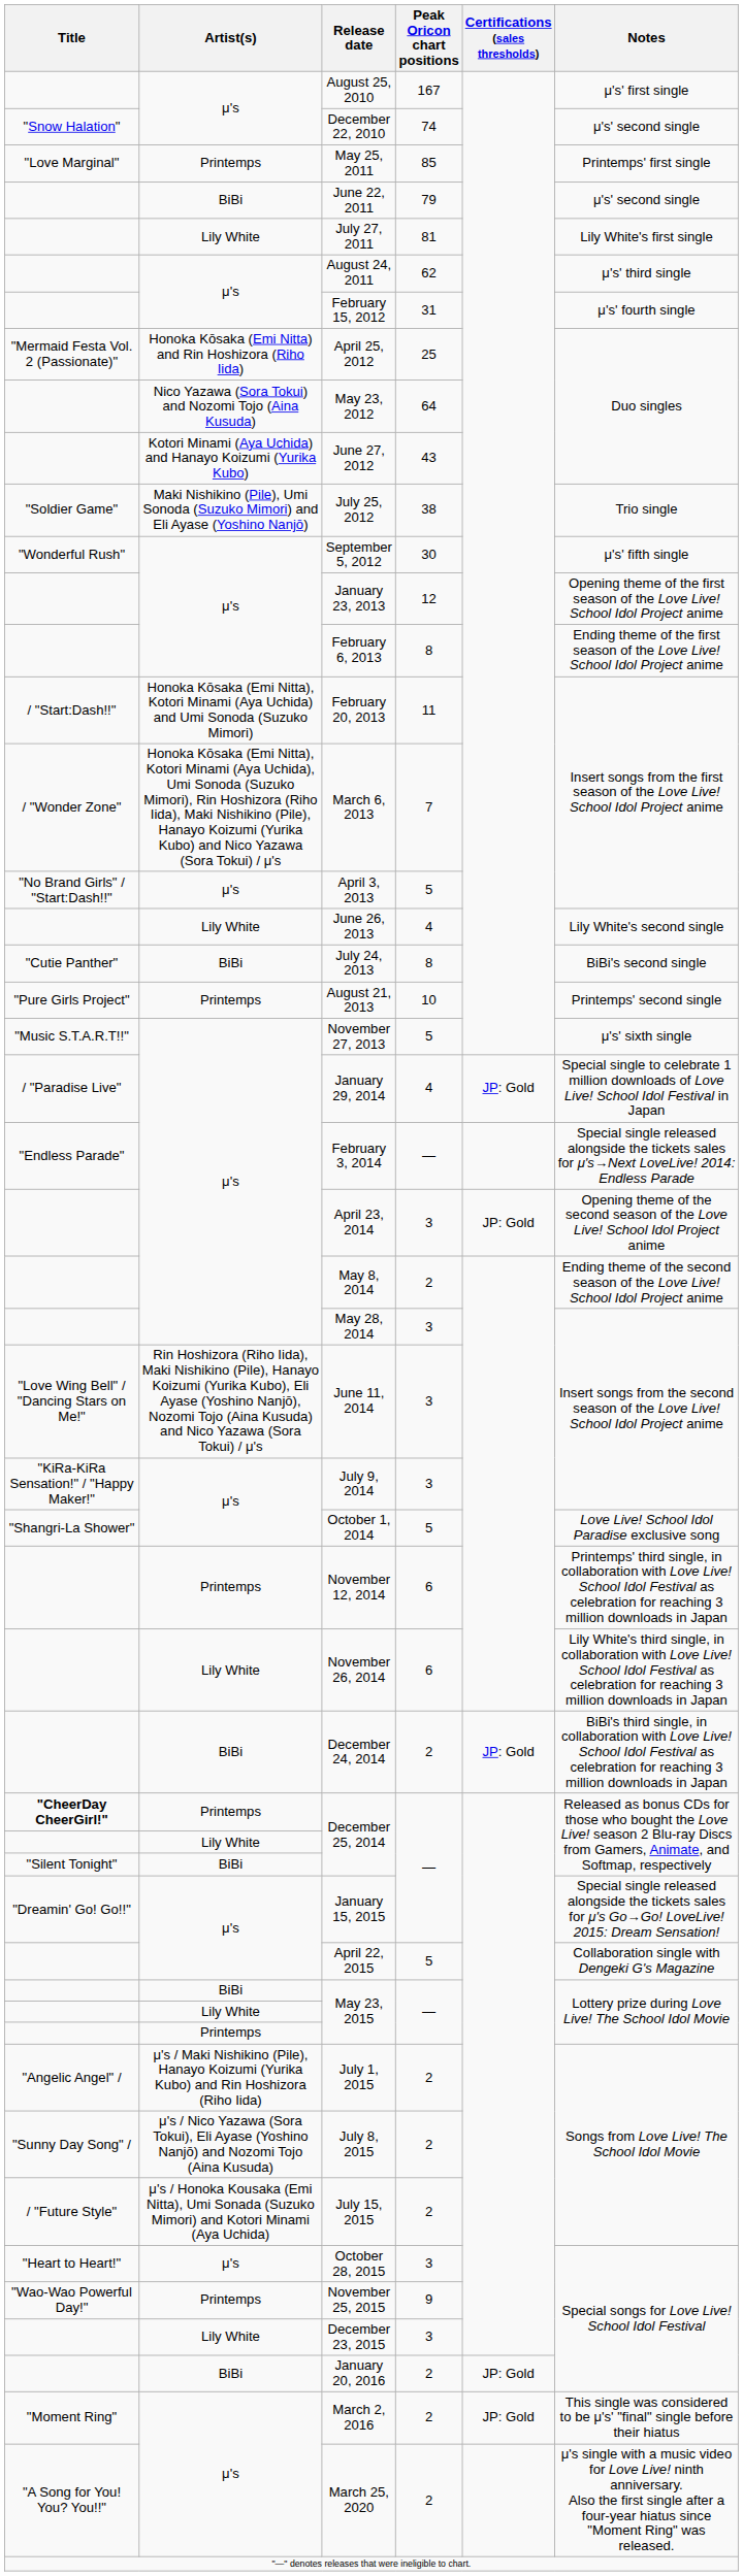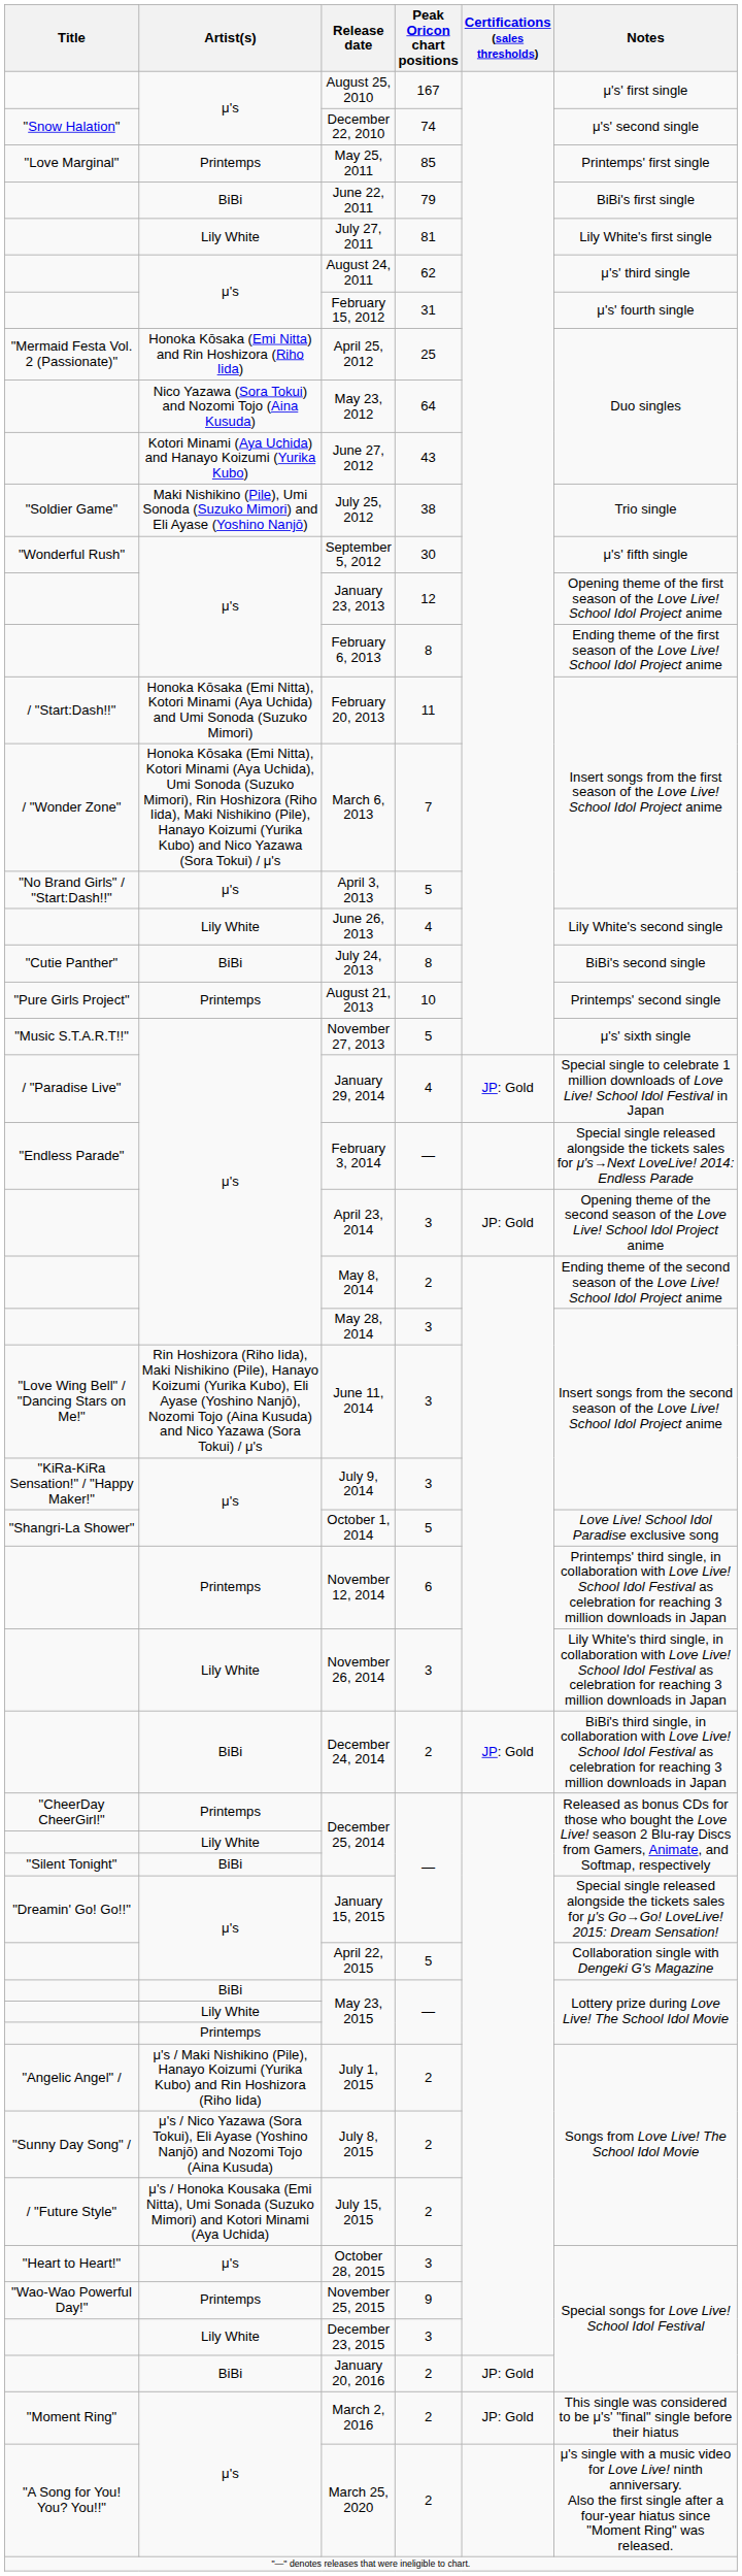 <table class="wikitable" style="text-align:center;">
 <tr>
 <th scope="col" rowspan="1">Title</th>
 <th scope="col" rowspan="1" width="25%">Artist(s)</th>
 <th scope="col" colspan="1" width="10%">Release date</th>
 <th scope="col" rowspan="1" width="8%">Peak <a href='#'>Oricon</a><br>chart positions</th>
 <th scope="col" rowspan="1" width="7%"><a href='#'>Certifications</a><br><small>(<a href='#'>sales thresholds</a>)</small></th>
 <th scope="col" rowspan="1" width="25%">Notes</th>
 </tr>
 <tr>
 <td></td>
 <td rowspan="2">μ's</td>
 <td>August 25, 2010</td>
 <td>167</td>
 <td rowspan="21"></td>
 <td>μ's' first single</td>
 </tr>
 <tr>
 <td>"<a href='#'>Snow Halation</a>"</td>
 <td>December 22, 2010</td>
 <td>74</td>
 <td>μ's' second single</td>
 </tr>
 <tr>
 <td>"Love Marginal"</td>
 <td>Printemps</td>
 <td>May 25, 2011</td>
 <td>85</td>
 <td>Printemps' first single</td>
 </tr>
 <tr>
 <td></td>
 <td>BiBi</td>
 <td>June 22, 2011</td>
 <td>79</td>
-<td>μ's' second single</td>
+<td>BiBi's first single</td>
 </tr>
 <tr>
 <td></td>
 <td>Lily White</td>
 <td>July 27, 2011</td>
 <td>81</td>
 <td>Lily White's first single</td>
 </tr>
 <tr>
 <td></td>
 <td rowspan="2">μ's</td>
 <td>August 24, 2011</td>
 <td>62</td>
 <td>μ's' third single</td>
 </tr>
 <tr>
 <td></td>
 <td>February 15, 2012</td>
 <td>31</td>
 <td>μ's' fourth single</td>
 </tr>
 <tr>
 <td>"Mermaid Festa Vol. 2 (Passionate)"</td>
 <td>Honoka Kōsaka (<a href='#'>Emi Nitta</a>) and Rin Hoshizora (<a href='#'>Riho Iida</a>)</td>
 <td>April 25, 2012</td>
 <td>25</td>
 <td rowspan="3">Duo singles</td>
 </tr>
 <tr>
 <td></td>
 <td>Nico Yazawa (<a href='#'>Sora Tokui</a>) and Nozomi Tojo (<a href='#'>Aina Kusuda</a>)</td>
 <td>May 23, 2012</td>
 <td>64</td>
 </tr>
 <tr>
 <td></td>
 <td>Kotori Minami (<a href='#'>Aya Uchida</a>) and Hanayo Koizumi (<a href='#'>Yurika Kubo</a>)</td>
 <td>June 27, 2012</td>
 <td>43</td>
 </tr>
 <tr>
 <td>"Soldier Game"</td>
 <td>Maki Nishikino (<a href='#'>Pile</a>), Umi Sonoda (<a href='#'>Suzuko Mimori</a>) and Eli Ayase (<a href='#'>Yoshino Nanjō</a>)</td>
 <td>July 25, 2012</td>
 <td>38</td>
 <td>Trio single</td>
 </tr>
 <tr>
 <td>"Wonderful Rush"</td>
 <td rowspan="3">μ's</td>
 <td>September 5, 2012</td>
 <td>30</td>
 <td>μ's' fifth single</td>
 </tr>
 <tr>
 <td></td>
 <td>January 23, 2013</td>
 <td>12</td>
 <td>Opening theme of the first season of the <em>Love Live! School Idol Project</em> anime</td>
 </tr>
 <tr>
 <td></td>
 <td>February 6, 2013</td>
 <td>8</td>
 <td>Ending theme of the first season of the <em>Love Live! School Idol Project</em> anime</td>
 </tr>
 <tr>
 <td> / "Start:Dash!!"</td>
 <td>Honoka Kōsaka (Emi Nitta), Kotori Minami (Aya Uchida) and Umi Sonoda (Suzuko Mimori)</td>
 <td>February 20, 2013</td>
 <td>11</td>
 <td rowspan="3">Insert songs from the first season of the <em>Love Live! School Idol Project</em> anime</td>
 </tr>
 <tr>
 <td> / "Wonder Zone"</td>
 <td>Honoka Kōsaka (Emi Nitta), Kotori Minami (Aya Uchida), Umi Sonoda (Suzuko Mimori), Rin Hoshizora (Riho Iida), Maki Nishikino (Pile), Hanayo Koizumi (Yurika Kubo) and Nico Yazawa (Sora Tokui) / μ's</td>
 <td>March 6, 2013</td>
 <td>7</td>
 </tr>
 <tr>
 <td>"No Brand Girls" / "Start:Dash!!"</td>
 <td>μ's</td>
 <td>April 3, 2013</td>
 <td>5</td>
 </tr>
 <tr>
 <td></td>
 <td>Lily White</td>
 <td>June 26, 2013</td>
 <td>4</td>
 <td>Lily White's second single</td>
 </tr>
 <tr>
 <td>"Cutie Panther"</td>
 <td>BiBi</td>
 <td>July 24, 2013</td>
 <td>8</td>
 <td>BiBi's second single</td>
 </tr>
 <tr>
 <td>"Pure Girls Project"</td>
 <td>Printemps</td>
 <td>August 21, 2013</td>
 <td>10</td>
 <td>Printemps' second single</td>
 </tr>
 <tr>
 <td>"Music S.T.A.R.T!!"</td>
 <td rowspan="6">μ's</td>
 <td>November 27, 2013</td>
 <td>5</td>
 <td>μ's' sixth single</td>
 </tr>
 <tr>
 <td> / "Paradise Live"</td>
 <td>January 29, 2014</td>
 <td>4</td>
 <td align="center"><a href='#'>JP</a>: Gold</td>
 <td>Special single to celebrate 1 million downloads of <em>Love Live! School Idol Festival</em> in Japan</td>
 </tr>
 <tr>
 <td>"Endless Parade"</td>
 <td>February 3, 2014</td>
 <td>—</td>
 <td></td>
 <td>Special single released alongside the tickets sales for <em>μ's→Next LoveLive! 2014: Endless Parade</em></td>
 </tr>
 <tr>
 <td></td>
 <td>April 23, 2014</td>
 <td>3</td>
 <td align="center">JP: Gold</td>
 <td>Opening theme of the second season of the <em>Love Live! School Idol Project</em> anime</td>
 </tr>
 <tr>
 <td></td>
 <td>May 8, 2014</td>
 <td>2</td>
 <td rowspan="7"></td>
 <td>Ending theme of the second season of the <em>Love Live! School Idol Project</em> anime</td>
 </tr>
 <tr>
 <td></td>
 <td>May 28, 2014</td>
 <td>3</td>
 <td rowspan="3">Insert songs from the second season of the <em>Love Live! School Idol Project</em> anime</td>
 </tr>
 <tr>
 <td>"Love Wing Bell" / "Dancing Stars on Me!"</td>
 <td>Rin Hoshizora (Riho Iida), Maki Nishikino (Pile), Hanayo Koizumi (Yurika Kubo), Eli Ayase (Yoshino Nanjō), Nozomi Tojo (Aina Kusuda) and Nico Yazawa (Sora Tokui) / μ's</td>
 <td>June 11, 2014</td>
 <td>3</td>
 </tr>
 <tr>
 <td>"KiRa-KiRa Sensation!" / "Happy Maker!"</td>
 <td rowspan="2">μ's</td>
 <td>July 9, 2014</td>
 <td>3</td>
 </tr>
 <tr>
 <td>"Shangri-La Shower"</td>
 <td>October 1, 2014</td>
 <td>5</td>
 <td><em>Love Live! School Idol Paradise</em> exclusive song</td>
 </tr>
 <tr>
 <td></td>
 <td>Printemps</td>
 <td>November 12, 2014</td>
 <td>6</td>
 <td>Printemps' third single, in collaboration with <em>Love Live! School Idol Festival</em> as celebration for reaching 3 million downloads in Japan</td>
 </tr>
 <tr>
 <td></td>
 <td>Lily White</td>
 <td>November 26, 2014</td>
-<td>6</td>
+<td>3</td>
 <td>Lily White's third single, in collaboration with <em>Love Live! School Idol Festival</em> as celebration for reaching 3 million downloads in Japan</td>
 </tr>
 <tr>
 <td></td>
 <td>BiBi</td>
 <td>December 24, 2014</td>
 <td>2</td>
 <td align="center"><a href='#'>JP</a>: Gold</td>
 <td>BiBi's third single, in collaboration with <em>Love Live! School Idol Festival</em> as celebration for reaching 3 million downloads in Japan</td>
 </tr>
 <tr>
-<td><strong>"CheerDay CheerGirl!"</strong></td>
+<td>"CheerDay CheerGirl!"</td>
 <td>Printemps</td>
 <td rowspan="3">December 25, 2014</td>
 <td rowspan="4">—</td>
 <td rowspan="14"></td>
 <td rowspan="3">Released as bonus CDs for those who bought the <em>Love Live!</em> season 2 Blu-ray Discs from Gamers, <a href='#'>Animate</a>, and Softmap, respectively</td>
 </tr>
 <tr>
 <td></td>
 <td>Lily White</td>
 </tr>
 <tr>
 <td>"Silent Tonight"</td>
 <td>BiBi</td>
 </tr>
 <tr>
 <td>"Dreamin' Go! Go!!"</td>
 <td rowspan="2">μ's</td>
 <td>January 15, 2015</td>
 <td>Special single released alongside the tickets sales for <em>μ's Go→Go! LoveLive! 2015: Dream Sensation!</em></td>
 </tr>
 <tr>
 <td></td>
 <td>April 22, 2015</td>
 <td>5</td>
 <td>Collaboration single with <em>Dengeki G's Magazine</em></td>
 </tr>
 <tr>
 <td></td>
 <td>BiBi</td>
 <td rowspan="3">May 23, 2015</td>
 <td rowspan="3">—</td>
 <td rowspan="3">Lottery prize during <em>Love Live! The School Idol Movie</em></td>
 </tr>
 <tr>
 <td></td>
 <td>Lily White</td>
 </tr>
 <tr>
 <td></td>
 <td>Printemps</td>
 </tr>
 <tr>
 <td>"Angelic Angel" / </td>
 <td>μ's / Maki Nishikino (Pile), Hanayo Koizumi (Yurika Kubo) and Rin Hoshizora (Riho Iida)</td>
 <td>July 1, 2015</td>
 <td>2</td>
 <td rowspan="3">Songs from <em>Love Live! The School Idol Movie</em></td>
 </tr>
 <tr>
 <td>"Sunny Day Song" / </td>
 <td>μ's / Nico Yazawa (Sora Tokui), Eli Ayase (Yoshino Nanjō) and Nozomi Tojo (Aina Kusuda)</td>
 <td>July 8, 2015</td>
 <td>2</td>
 </tr>
 <tr>
 <td> / "Future Style"</td>
 <td>μ's / Honoka Kousaka (Emi Nitta), Umi Sonada (Suzuko Mimori) and Kotori Minami (Aya Uchida)</td>
 <td>July 15, 2015</td>
 <td>2</td>
 </tr>
 <tr>
 <td>"Heart to Heart!"</td>
 <td>μ's</td>
 <td>October 28, 2015</td>
 <td>3</td>
 <td rowspan="4">Special songs for <em>Love Live! School Idol Festival</em></td>
 </tr>
 <tr>
 <td>"Wao-Wao Powerful Day!"</td>
 <td>Printemps</td>
 <td>November 25, 2015</td>
 <td>9</td>
 </tr>
 <tr>
 <td></td>
 <td>Lily White</td>
 <td>December 23, 2015</td>
 <td>3</td>
 </tr>
 <tr>
 <td></td>
 <td>BiBi</td>
 <td>January 20, 2016</td>
 <td>2</td>
 <td>JP: Gold</td>
 </tr>
 <tr>
 <td>"Moment Ring"</td>
 <td rowspan="2">μ's</td>
 <td>March 2, 2016</td>
 <td>2</td>
 <td>JP: Gold</td>
 <td>This single was considered to be μ's' "final" single before their hiatus</td>
 </tr>
 <tr>
 <td>"A Song for You! You? You!!"</td>
 <td>March 25, 2020</td>
 <td>2</td>
 <td></td>
 <td>μ's single with a music video for <em>Love Live!</em> ninth anniversary. <br>Also the first single after a four-year hiatus since "Moment Ring" was released.</td>
 </tr>
 <tr>
 <td align="center" colspan="13" style="font-size: 8pt">"—" denotes releases that were ineligible to chart.</td>
 </tr>
 </table>
